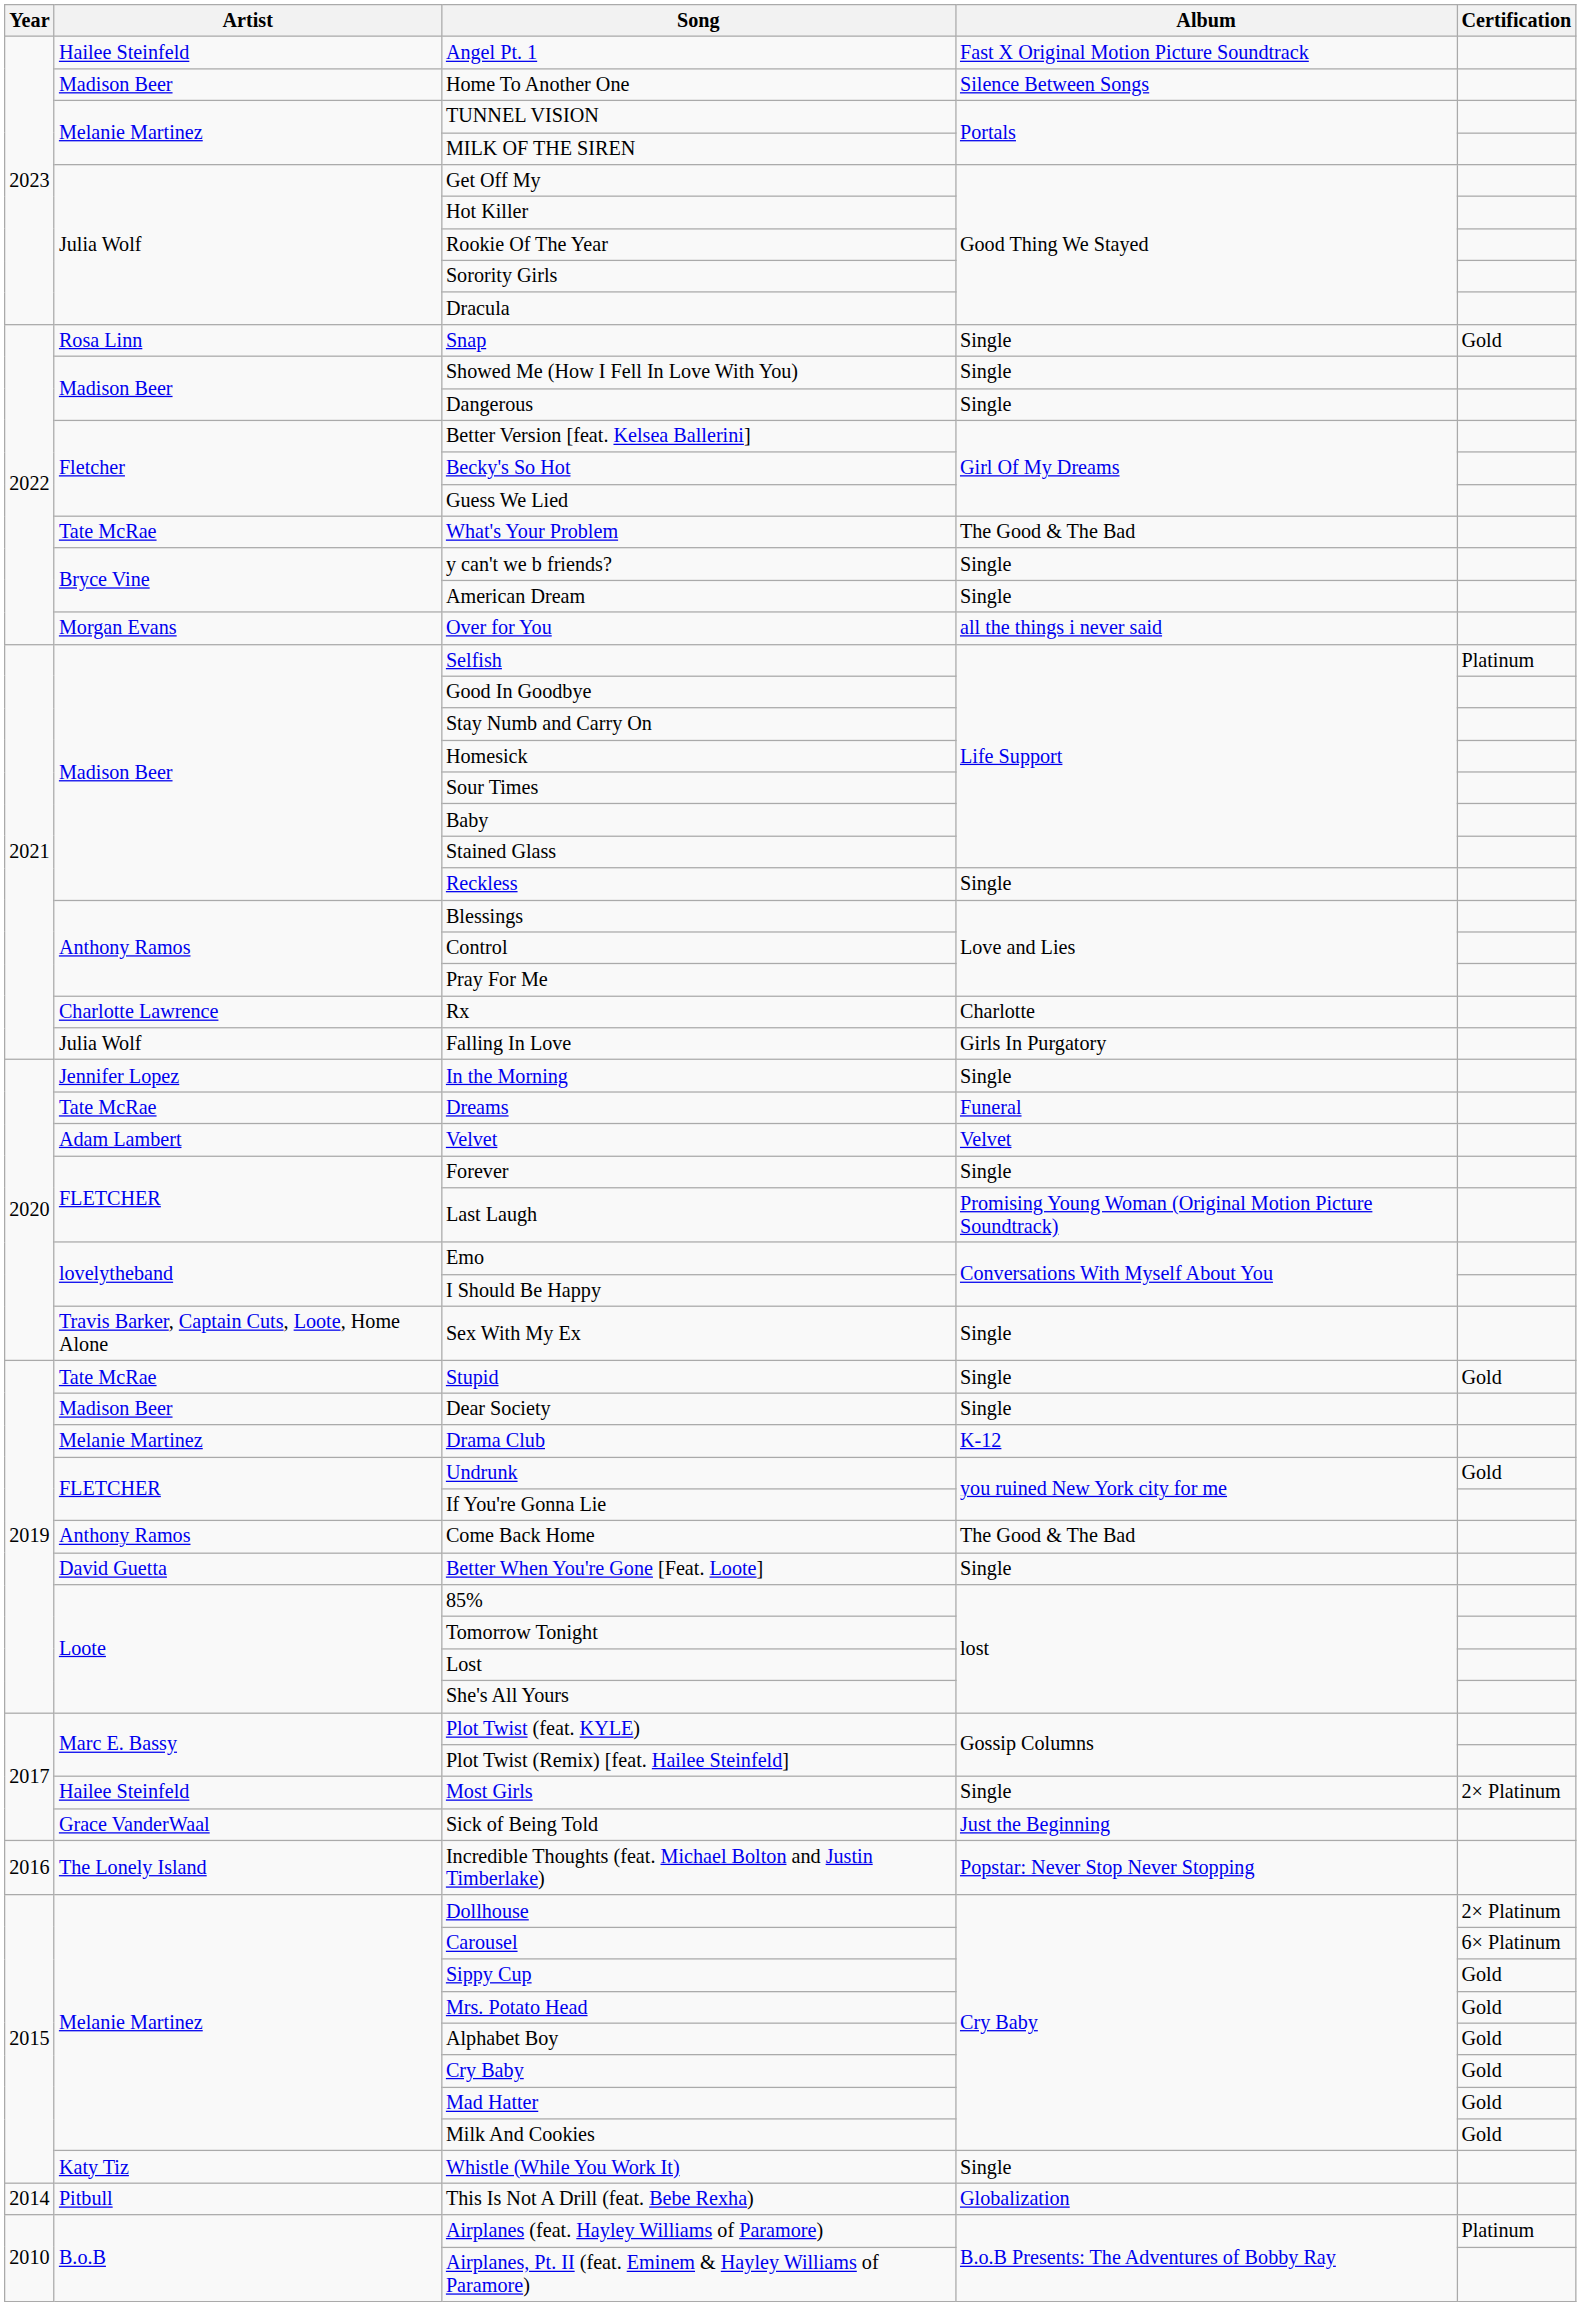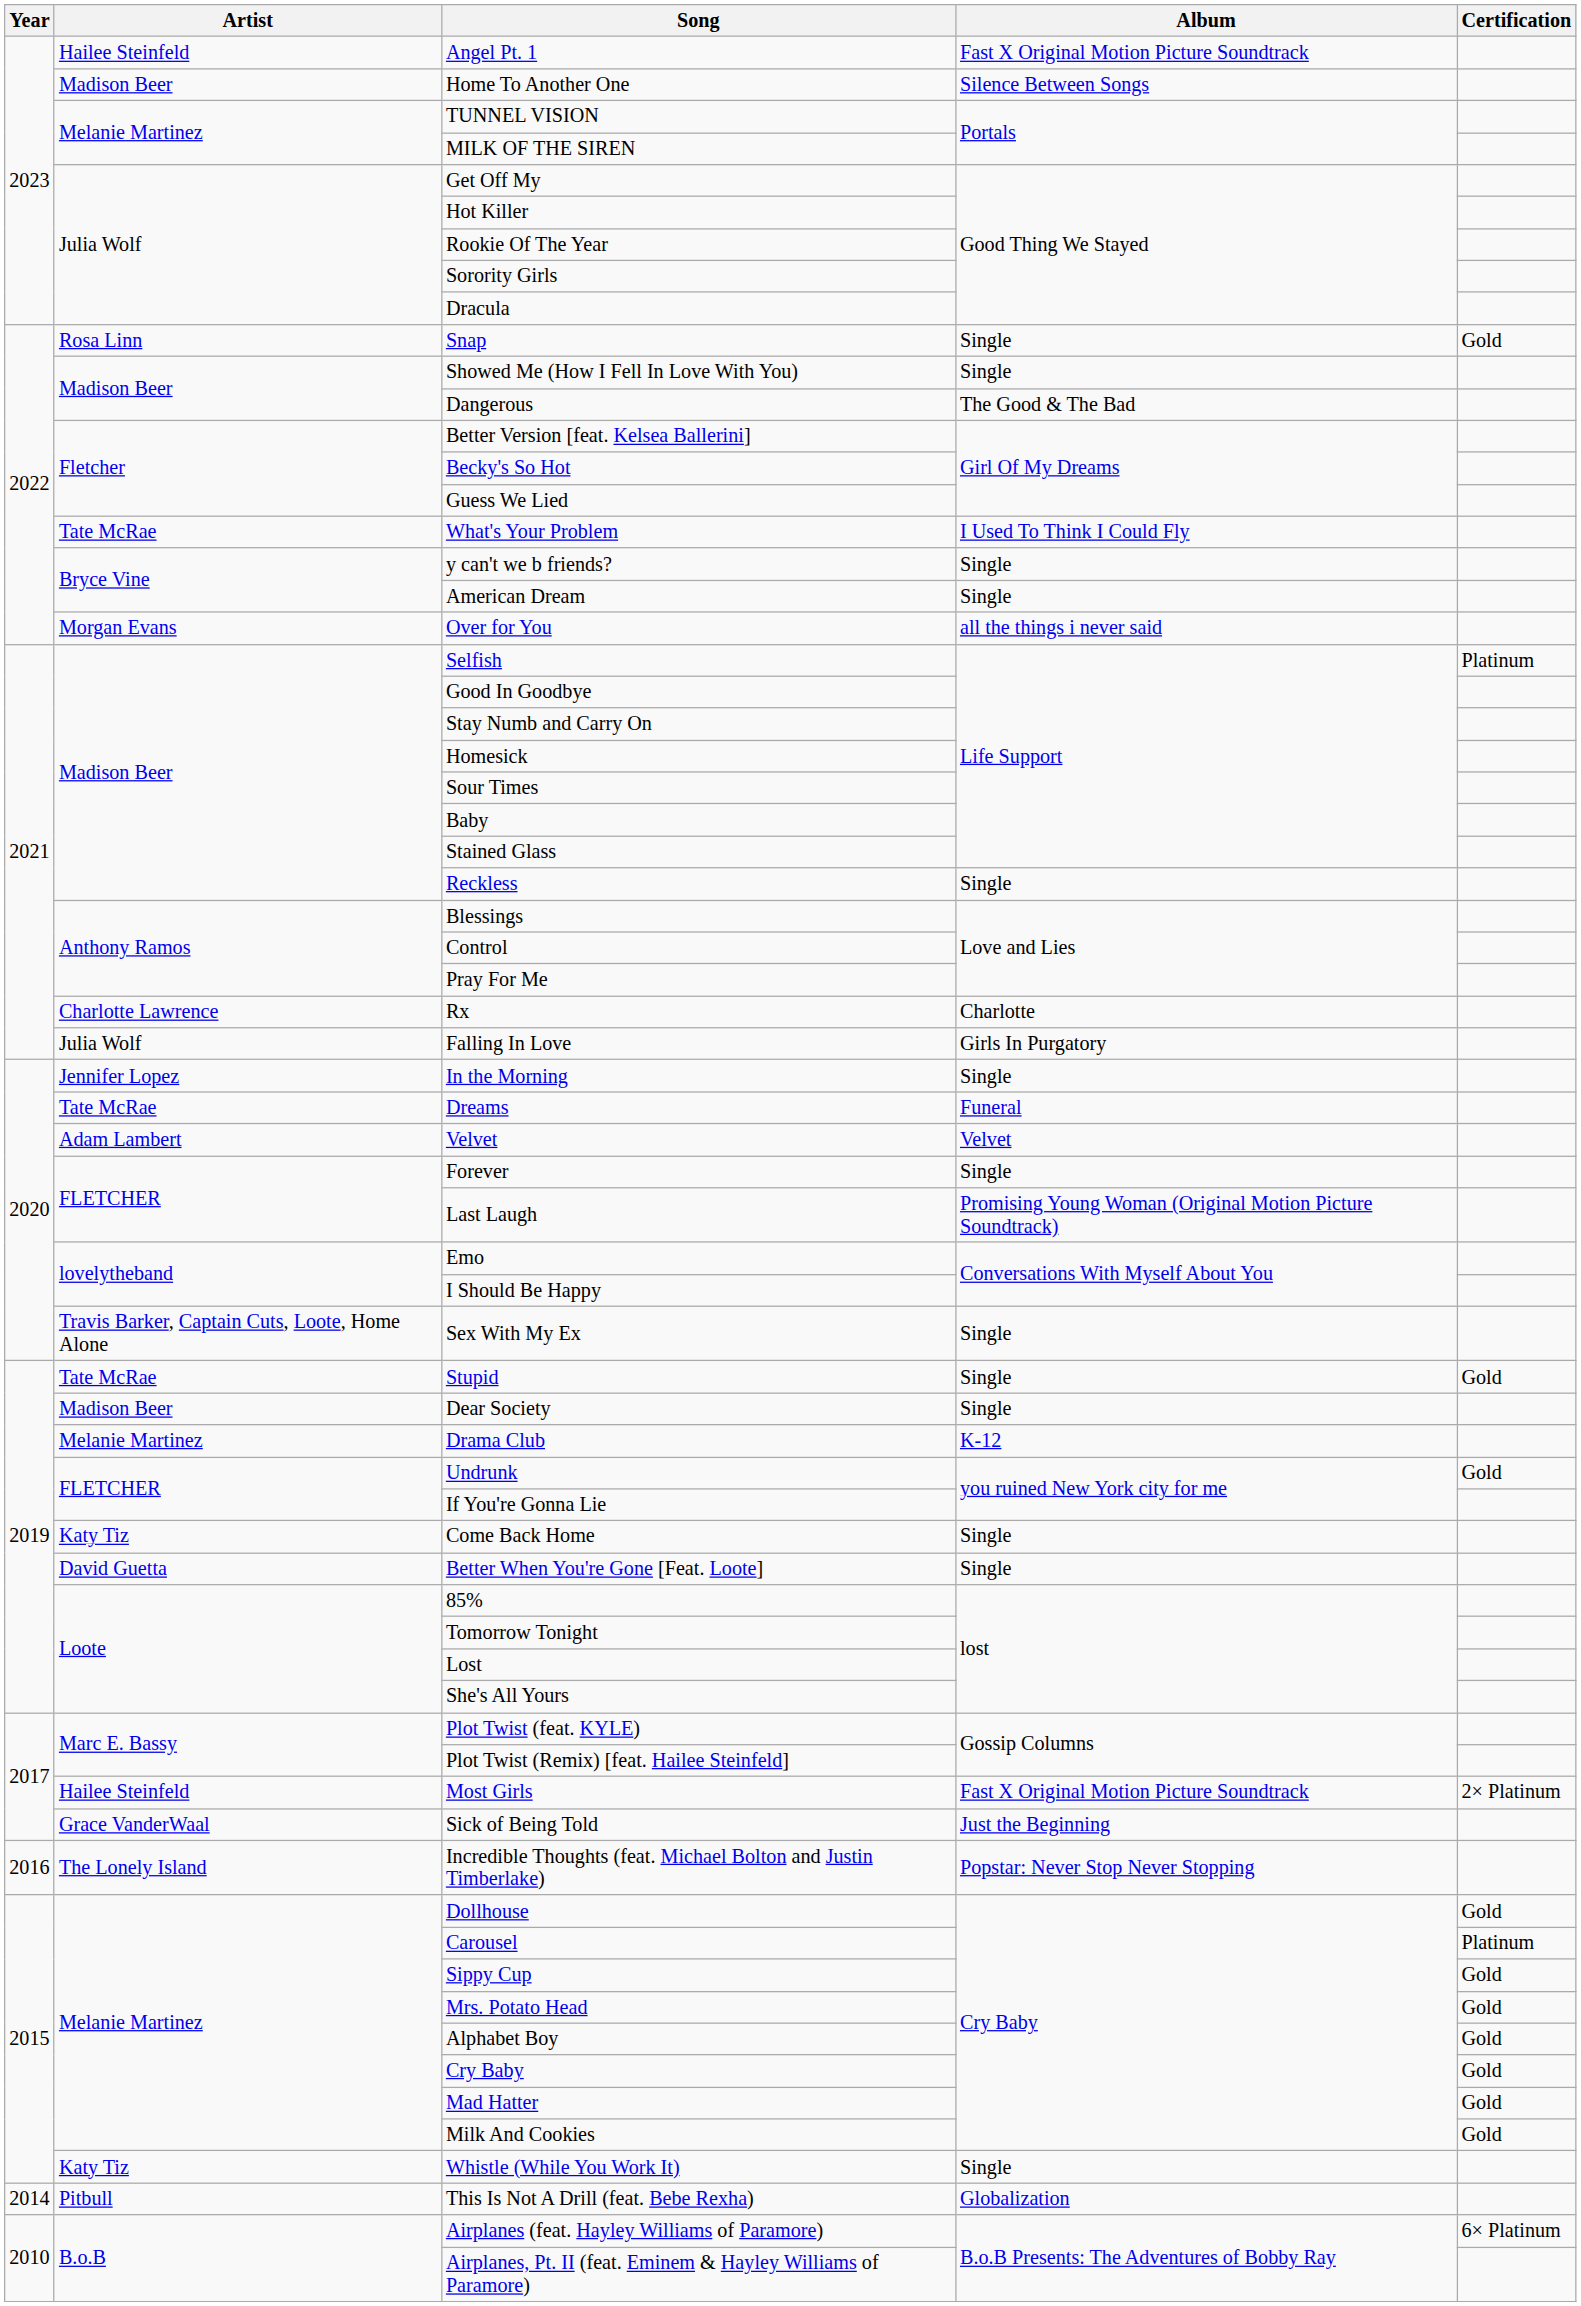 <table class="wikitable">
 <tr>
 <th>Year</th>
 <th>Artist</th>
 <th>Song</th>
 <th>Album</th>
 <th>Certification</th>
 </tr>
 <tr>
 <td rowspan="9">2023</td>
 <td><a href='#'>Hailee Steinfeld</a></td>
 <td><a href='#'>Angel Pt. 1</a></td>
 <td><a href='#'>Fast X Original Motion Picture Soundtrack</a></td>
 <td></td>
 </tr>
 <tr>
 <td rowspan="1"><a href='#'>Madison Beer</a></td>
 <td>Home To Another One</td>
 <td><a href='#'>Silence Between Songs</a></td>
 <td></td>
 </tr>
 <tr>
 <td rowspan="2"><a href='#'>Melanie Martinez</a></td>
 <td>TUNNEL VISION</td>
 <td rowspan="2"><a href='#'>Portals</a></td>
 <td></td>
 </tr>
 <tr>
 <td>MILK OF THE SIREN</td>
 <td></td>
 </tr>
 <tr>
 <td rowspan="5">Julia Wolf</td>
 <td>Get Off My</td>
 <td rowspan="5">Good Thing We Stayed</td>
 </tr>
 <tr>
 <td>Hot Killer</td>
 <td></td>
 </tr>
 <tr>
 <td>Rookie Of The Year</td>
 <td></td>
 </tr>
 <tr>
 <td>Sorority Girls</td>
 <td></td>
 </tr>
 <tr>
 <td>Dracula</td>
 <td></td>
 </tr>
 <tr>
 <td rowspan="10">2022</td>
 <td><a href='#'>Rosa Linn</a></td>
 <td><a href='#'>Snap</a></td>
 <td>Single</td>
 <td>Gold</td>
 </tr>
 <tr>
 <td rowspan="2"><a href='#'>Madison Beer</a></td>
 <td>Showed Me (How I Fell In Love With You)</td>
 <td>Single</td>
 <td></td>
 </tr>
 <tr>
 <td>Dangerous</td>
-<td>Single</td>
+<td>The Good & The Bad</td>
 <td></td>
 </tr>
 <tr>
 <td rowspan="3"><a href='#'>Fletcher</a></td>
 <td>Better Version [feat. <a href='#'>Kelsea Ballerini</a>]</td>
 <td rowspan="3"><a href='#'>Girl Of My Dreams</a></td>
 <td></td>
 </tr>
 <tr>
 <td><a href='#'>Becky's So Hot</a></td>
 <td></td>
 </tr>
 <tr>
 <td>Guess We Lied</td>
 <td></td>
 </tr>
 <tr>
 <td rowspan="1"><a href='#'>Tate McRae</a></td>
 <td><a href='#'>What's Your Problem</a></td>
-<td>The Good & The Bad</td>
+<td><a href='#'>I Used To Think I Could Fly</a></td>
 <td></td>
 </tr>
 <tr>
 <td rowspan="2"><a href='#'>Bryce Vine</a></td>
 <td>y can't we b friends?</td>
 <td>Single</td>
 <td></td>
 </tr>
 <tr>
 <td>American Dream</td>
 <td>Single</td>
 <td></td>
 </tr>
 <tr>
 <td rowspan="1"><a href='#'>Morgan Evans</a></td>
 <td><a href='#'>Over for You</a></td>
 <td><a href='#'>all the things i never said</a></td>
 <td></td>
 </tr>
 <tr>
 <td rowspan="13">2021</td>
 <td rowspan="8"><a href='#'>Madison Beer</a></td>
 <td><a href='#'>Selfish</a></td>
 <td rowspan="7"><a href='#'>Life Support</a></td>
 <td>Platinum</td>
 </tr>
 <tr>
 <td>Good In Goodbye</td>
 <td></td>
 </tr>
 <tr>
 <td>Stay Numb and Carry On</td>
 <td></td>
 </tr>
 <tr>
 <td>Homesick</td>
 <td></td>
 </tr>
 <tr>
 <td>Sour Times</td>
 <td></td>
 </tr>
 <tr>
 <td>Baby</td>
 <td></td>
 </tr>
 <tr>
 <td>Stained Glass</td>
 <td></td>
 </tr>
 <tr>
 <td><a href='#'>Reckless</a></td>
 <td rowspan="1">Single</td>
 <td></td>
 </tr>
 <tr>
 <td rowspan="3"><a href='#'>Anthony Ramos</a></td>
 <td>Blessings</td>
 <td rowspan="3">Love and Lies</td>
 <td></td>
 </tr>
 <tr>
 <td>Control</td>
 <td></td>
 </tr>
 <tr>
 <td>Pray For Me</td>
 <td></td>
 </tr>
 <tr>
 <td rowspan="1"><a href='#'>Charlotte Lawrence</a></td>
 <td>Rx</td>
 <td>Charlotte</td>
 </tr>
 <tr>
 <td rowspan="1">Julia Wolf</td>
 <td>Falling In Love</td>
 <td>Girls In Purgatory</td>
 <td></td>
 </tr>
 <tr>
 <td rowspan="8">2020</td>
 <td><a href='#'>Jennifer Lopez</a></td>
 <td><a href='#'>In the Morning</a></td>
 <td>Single</td>
 <td></td>
 </tr>
 <tr>
 <td rowspan="1"><a href='#'>Tate McRae</a></td>
 <td><a href='#'>Dreams</a></td>
 <td><a href='#'>Funeral</a></td>
 <td></td>
 </tr>
 <tr>
 <td><a href='#'>Adam Lambert</a></td>
 <td><a href='#'>Velvet</a></td>
 <td><a href='#'>Velvet</a></td>
 <td></td>
 </tr>
 <tr>
 <td rowspan="2"><a href='#'>FLETCHER</a></td>
 <td>Forever</td>
 <td>Single</td>
 <td></td>
 </tr>
 <tr>
 <td>Last Laugh</td>
 <td><a href='#'>Promising Young Woman (Original Motion Picture Soundtrack)</a></td>
 <td></td>
 </tr>
 <tr>
 <td rowspan="2"><a href='#'>lovelytheband</a></td>
 <td>Emo</td>
 <td rowspan="2"><a href='#'>Conversations With Myself About You</a></td>
 <td></td>
 </tr>
 <tr>
 <td>I Should Be Happy</td>
 <td></td>
 </tr>
 <tr>
 <td><a href='#'>Travis Barker</a>, <a href='#'>Captain Cuts</a>, <a href='#'>Loote</a>, Home Alone</td>
 <td>Sex With My Ex</td>
 <td>Single</td>
 <td></td>
 </tr>
 <tr>
 <td rowspan="11">2019</td>
 <td><a href='#'>Tate McRae</a></td>
 <td><a href='#'>Stupid</a></td>
 <td>Single</td>
 <td>Gold</td>
 </tr>
 <tr>
 <td><a href='#'>Madison Beer</a></td>
 <td>Dear Society</td>
 <td>Single</td>
 <td></td>
 </tr>
 <tr>
 <td><a href='#'>Melanie Martinez</a></td>
 <td><a href='#'>Drama Club</a></td>
 <td><a href='#'>K-12</a></td>
 <td></td>
 </tr>
 <tr>
 <td rowspan="2"><a href='#'>FLETCHER</a></td>
 <td><a href='#'>Undrunk</a></td>
 <td rowspan="2"><a href='#'>you ruined New York city for me</a></td>
 <td>Gold</td>
 </tr>
 <tr>
 <td>If You're Gonna Lie</td>
 <td></td>
 </tr>
 <tr>
-<td><a href='#'>Anthony Ramos</a></td>
+<td><a href='#'>Katy Tiz</a></td>
 <td>Come Back Home</td>
-<td>The Good & The Bad</td>
+<td>Single</td>
 <td></td>
 </tr>
 <tr>
 <td><a href='#'>David Guetta</a></td>
 <td><a href='#'>Better When You're Gone</a> [Feat. <a href='#'>Loote</a>]</td>
 <td>Single</td>
 <td></td>
 </tr>
 <tr>
 <td rowspan="4"><a href='#'>Loote</a></td>
 <td>85%</td>
 <td rowspan="4">lost</td>
 <td></td>
 </tr>
 <tr>
 <td>Tomorrow Tonight</td>
 <td></td>
 </tr>
 <tr>
 <td>Lost</td>
 <td></td>
 </tr>
 <tr>
 <td>She's All Yours</td>
 <td></td>
 </tr>
 <tr>
 <td rowspan="4">2017</td>
 <td rowspan="2"><a href='#'>Marc E. Bassy</a></td>
 <td><a href='#'>Plot Twist</a> (feat. <a href='#'>KYLE</a>)</td>
 <td rowspan="2">Gossip Columns</td>
 <td></td>
 </tr>
 <tr>
 <td>Plot Twist (Remix) [feat. <a href='#'>Hailee Steinfeld</a>]</td>
 <td></td>
 </tr>
 <tr>
 <td><a href='#'>Hailee Steinfeld</a></td>
 <td><a href='#'>Most Girls</a></td>
-<td>Single</td>
+<td><a href='#'>Fast X Original Motion Picture Soundtrack</a></td>
 <td>2× Platinum</td>
 </tr>
 <tr>
 <td><a href='#'>Grace VanderWaal</a></td>
 <td>Sick of Being Told</td>
 <td><a href='#'>Just the Beginning</a></td>
 <td></td>
 </tr>
 <tr>
 <td rowspan="1">2016</td>
 <td><a href='#'>The Lonely Island</a></td>
 <td>Incredible Thoughts (feat. <a href='#'>Michael Bolton</a> and <a href='#'>Justin Timberlake</a>)</td>
 <td><a href='#'>Popstar: Never Stop Never Stopping</a></td>
 <td></td>
 </tr>
 <tr>
 <td rowspan="9">2015</td>
 <td rowspan="8"><a href='#'>Melanie Martinez</a></td>
 <td><a href='#'>Dollhouse</a></td>
 <td rowspan="8"><a href='#'>Cry Baby</a></td>
-<td>2× Platinum</td>
+<td>Gold</td>
 </tr>
 <tr>
 <td><a href='#'>Carousel</a></td>
-<td>6× Platinum</td>
+<td>Platinum</td>
 </tr>
 <tr>
 <td><a href='#'>Sippy Cup</a></td>
 <td>Gold</td>
 </tr>
 <tr>
 <td><a href='#'>Mrs. Potato Head</a></td>
 <td>Gold</td>
 </tr>
 <tr>
 <td>Alphabet Boy</td>
 <td>Gold</td>
 </tr>
 <tr>
 <td><a href='#'>Cry Baby</a></td>
 <td>Gold</td>
 </tr>
 <tr>
 <td><a href='#'>Mad Hatter</a></td>
 <td>Gold</td>
 </tr>
 <tr>
 <td>Milk And Cookies</td>
 <td>Gold</td>
 </tr>
 <tr>
 <td><a href='#'>Katy Tiz</a></td>
 <td><a href='#'>Whistle (While You Work It)</a></td>
 <td>Single</td>
 <td></td>
 </tr>
 <tr>
 <td rowspan="1">2014</td>
 <td><a href='#'>Pitbull</a></td>
 <td>This Is Not A Drill (feat. <a href='#'>Bebe Rexha</a>)</td>
 <td><a href='#'>Globalization</a></td>
 <td></td>
 </tr>
 <tr>
 <td rowspan="2">2010</td>
 <td rowspan="2"><a href='#'>B.o.B</a></td>
 <td><a href='#'>Airplanes</a> (feat. <a href='#'>Hayley Williams</a> of <a href='#'>Paramore</a>)</td>
 <td rowspan="2"><a href='#'>B.o.B Presents: The Adventures of Bobby Ray</a></td>
-<td>Platinum</td>
+<td>6× Platinum</td>
 </tr>
 <tr>
 <td><a href='#'>Airplanes, Pt. II</a> (feat. <a href='#'>Eminem</a> & <a href='#'>Hayley Williams</a> of <a href='#'>Paramore</a>)</td>
 <td></td>
 </tr>
 </table>
